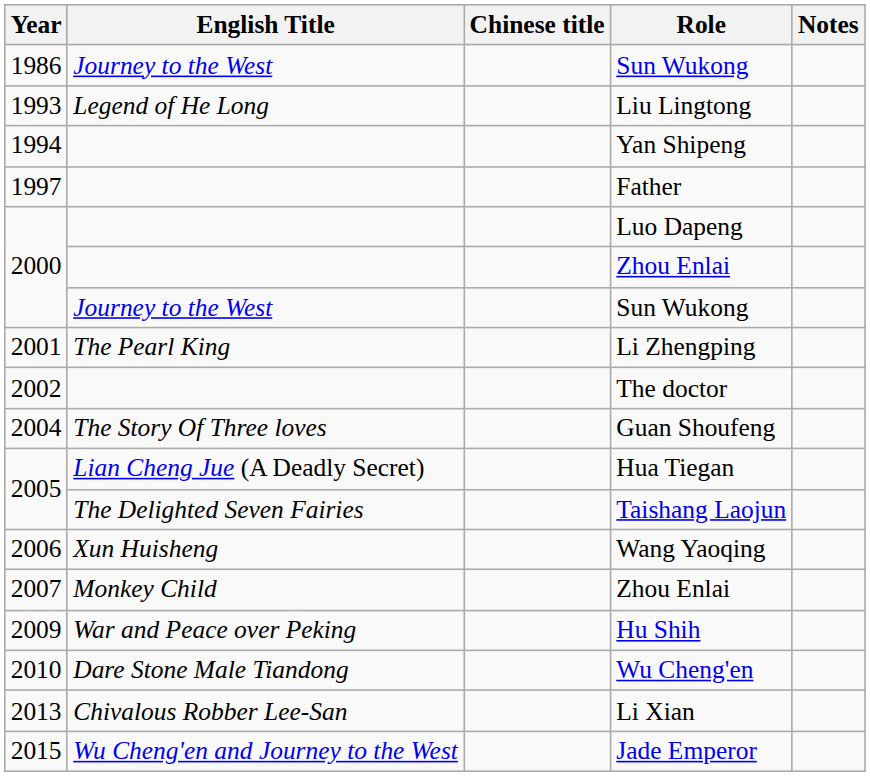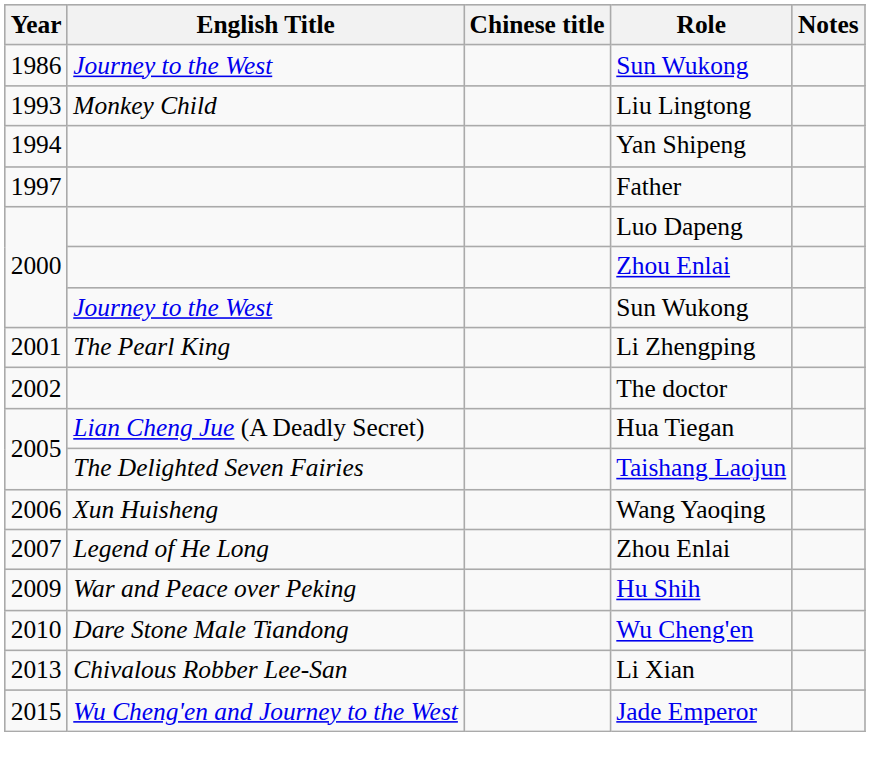 <table class="wikitable">
 <tr>
 <th>Year</th>
 <th>English Title</th>
 <th>Chinese title</th>
 <th>Role</th>
 <th>Notes</th>
 </tr>
 <tr>
 <td>1986</td>
 <td><em><a href='#'>Journey to the West</a></em></td>
 <td></td>
 <td><a href='#'>Sun Wukong</a></td>
 <td></td>
 </tr>
 <tr>
 <td>1993</td>
-<td><em>Legend of He Long</em></td>
+<td><em>Monkey Child</em></td>
 <td></td>
 <td>Liu Lingtong</td>
 <td></td>
 </tr>
 <tr>
 <td>1994</td>
 <td></td>
 <td></td>
 <td>Yan Shipeng</td>
 <td></td>
 </tr>
 <tr>
 <td>1997</td>
 <td></td>
 <td></td>
 <td>Father</td>
 <td></td>
 </tr>
 <tr>
 <td rowspan=3>2000</td>
 <td></td>
 <td></td>
 <td>Luo Dapeng</td>
 <td></td>
 </tr>
 <tr>
 <td></td>
 <td></td>
 <td><a href='#'>Zhou Enlai</a></td>
 <td></td>
 </tr>
 <tr>
 <td><em><a href='#'>Journey to the West</a></em></td>
 <td></td>
 <td>Sun Wukong</td>
 <td></td>
 </tr>
 <tr>
 <td>2001</td>
 <td><em>The Pearl King</em></td>
 <td></td>
 <td>Li Zhengping</td>
 <td></td>
 </tr>
 <tr>
 <td>2002</td>
 <td></td>
 <td></td>
 <td>The doctor</td>
 <td></td>
 </tr>
 <tr>
-<td>2004</td>
-<td><em>The Story Of Three loves</em></td>
-<td></td>
-<td>Guan Shoufeng</td>
-<td></td>
-</tr>
-<tr>
 <td rowspan=2>2005</td>
 <td><em><a href='#'>Lian Cheng Jue</a></em> (A Deadly Secret)</td>
 <td></td>
 <td>Hua Tiegan</td>
 <td></td>
 </tr>
 <tr>
 <td><em>The Delighted Seven Fairies</em></td>
 <td></td>
 <td><a href='#'>Taishang Laojun</a></td>
 <td></td>
 </tr>
 <tr>
 <td>2006</td>
 <td><em>Xun Huisheng</em></td>
 <td></td>
 <td>Wang Yaoqing</td>
 <td></td>
 </tr>
 <tr>
 <td>2007</td>
-<td><em>Monkey Child</em></td>
+<td><em>Legend of He Long</em></td>
 <td></td>
 <td>Zhou Enlai</td>
 <td></td>
 </tr>
 <tr>
 <td>2009</td>
 <td><em>War and Peace over Peking</em></td>
 <td></td>
 <td><a href='#'>Hu Shih</a></td>
 <td></td>
 </tr>
 <tr>
 <td>2010</td>
 <td><em>Dare Stone Male Tiandong </em></td>
 <td></td>
 <td><a href='#'>Wu Cheng'en</a></td>
 <td></td>
 </tr>
 <tr>
 <td>2013</td>
 <td><em>Chivalous Robber Lee-San</em></td>
 <td></td>
 <td>Li Xian</td>
 <td></td>
 </tr>
 <tr>
 <td>2015</td>
 <td><em><a href='#'>Wu Cheng'en and Journey to the West</a></em></td>
 <td></td>
 <td><a href='#'>Jade Emperor</a></td>
 <td></td>
 </tr>
 </table>
